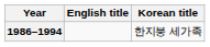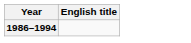 <table class="wikitable sortable plainrowheaders">
 <tr>
 <th scope="col">Year</th>
 <th scope="col">English title</th>
-<th scope="col">Korean title</th>
 </tr>
 <tr>
 <th scope="row">1986–1994</th>
 <td><em></em></td>
-<td>한지붕 세가족</td>
 </tr>
 </table>
